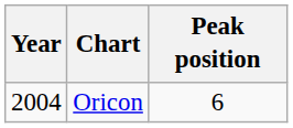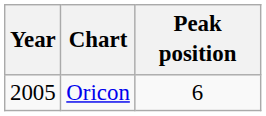 <table class="wikitable">
 <tr>
 <th>Year</th>
 <th>Chart</th>
 <th style="width:5em;line-height:1.3">Peak position</th>
 </tr>
 <tr>
-<td rowspan="1">2004</td>
+<td rowspan="1">2005</td>
 <td><a href='#'>Oricon</a></td>
 <td align="center">6</td>
 </tr>
 </table>
